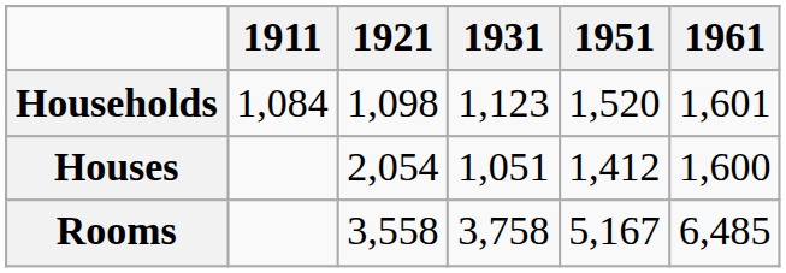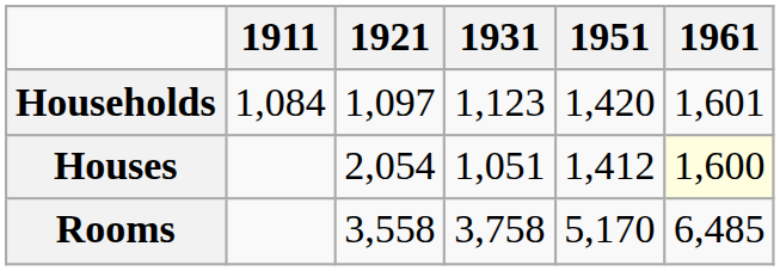 <table class="wikitable">
 <tr>
 <td></td>
 <th scope="col">1911</th>
 <th scope="col">1921</th>
 <th scope="col">1931</th>
 <th scope="col">1951</th>
 <th scope="col">1961</th>
 </tr>
 <tr>
 <th scope="row">Households</th>
 <td>1,084</td>
-<td>1,098</td>
+<td>1,097</td>
 <td>1,123</td>
-<td>1,520</td>
+<td>1,420</td>
 <td>1,601</td>
 </tr>
 <tr>
 <th scope="row">Houses</th>
 <td></td>
 <td>2,054</td>
 <td>1,051</td>
 <td>1,412</td>
-<td>1,600</td>
+<td style="background: lightyellow;">1,600</td>
 </tr>
 <tr>
 <th scope="row">Rooms</th>
 <td></td>
 <td>3,558</td>
 <td>3,758</td>
-<td>5,167</td>
+<td>5,170</td>
 <td>6,485</td>
 </tr>
 </table>
